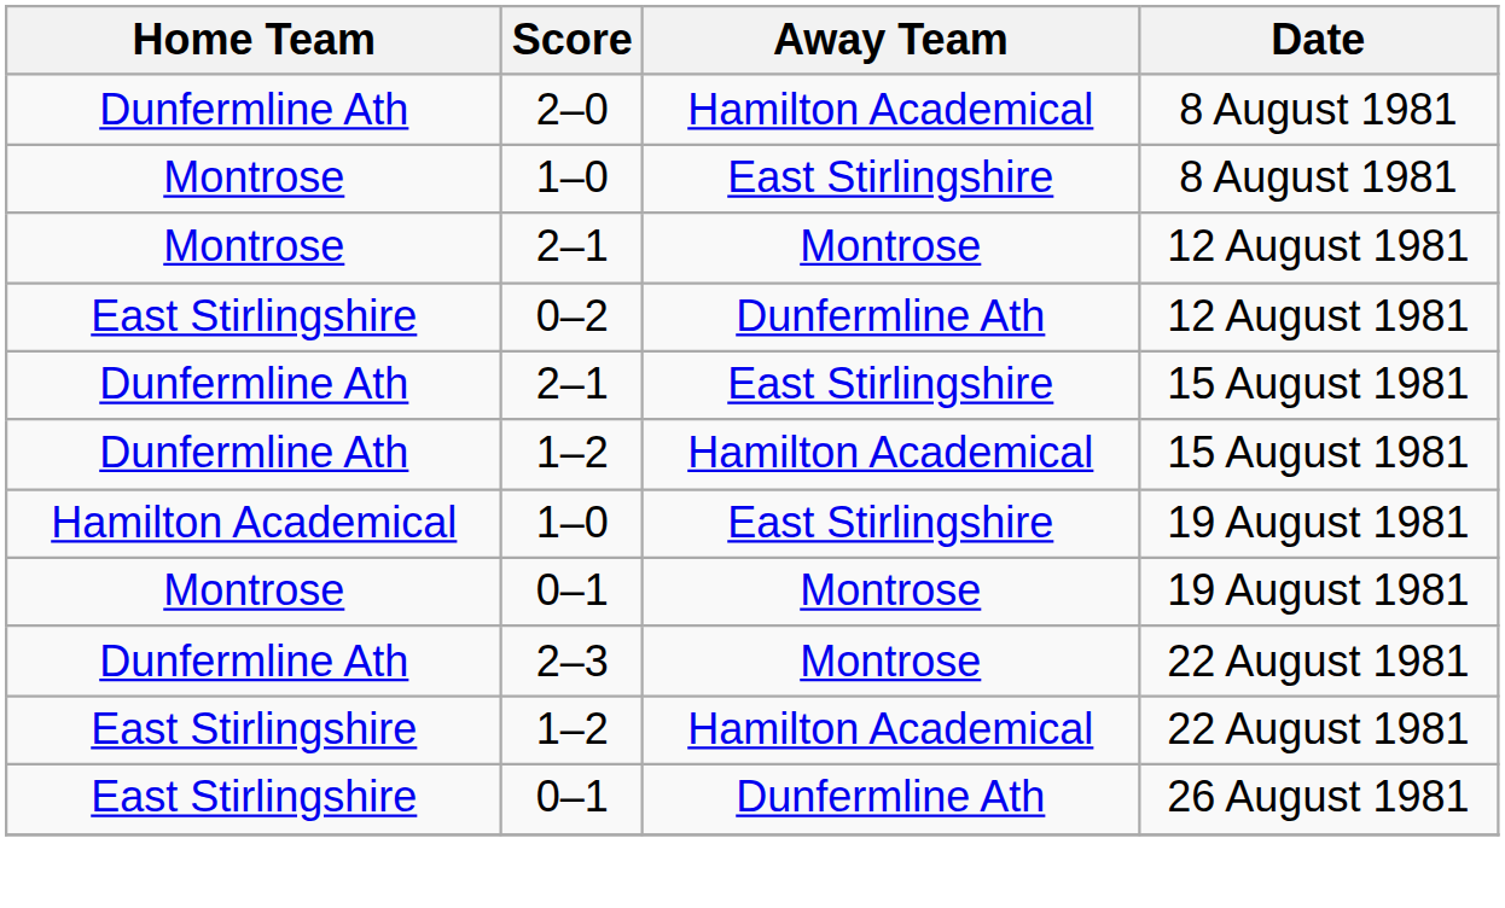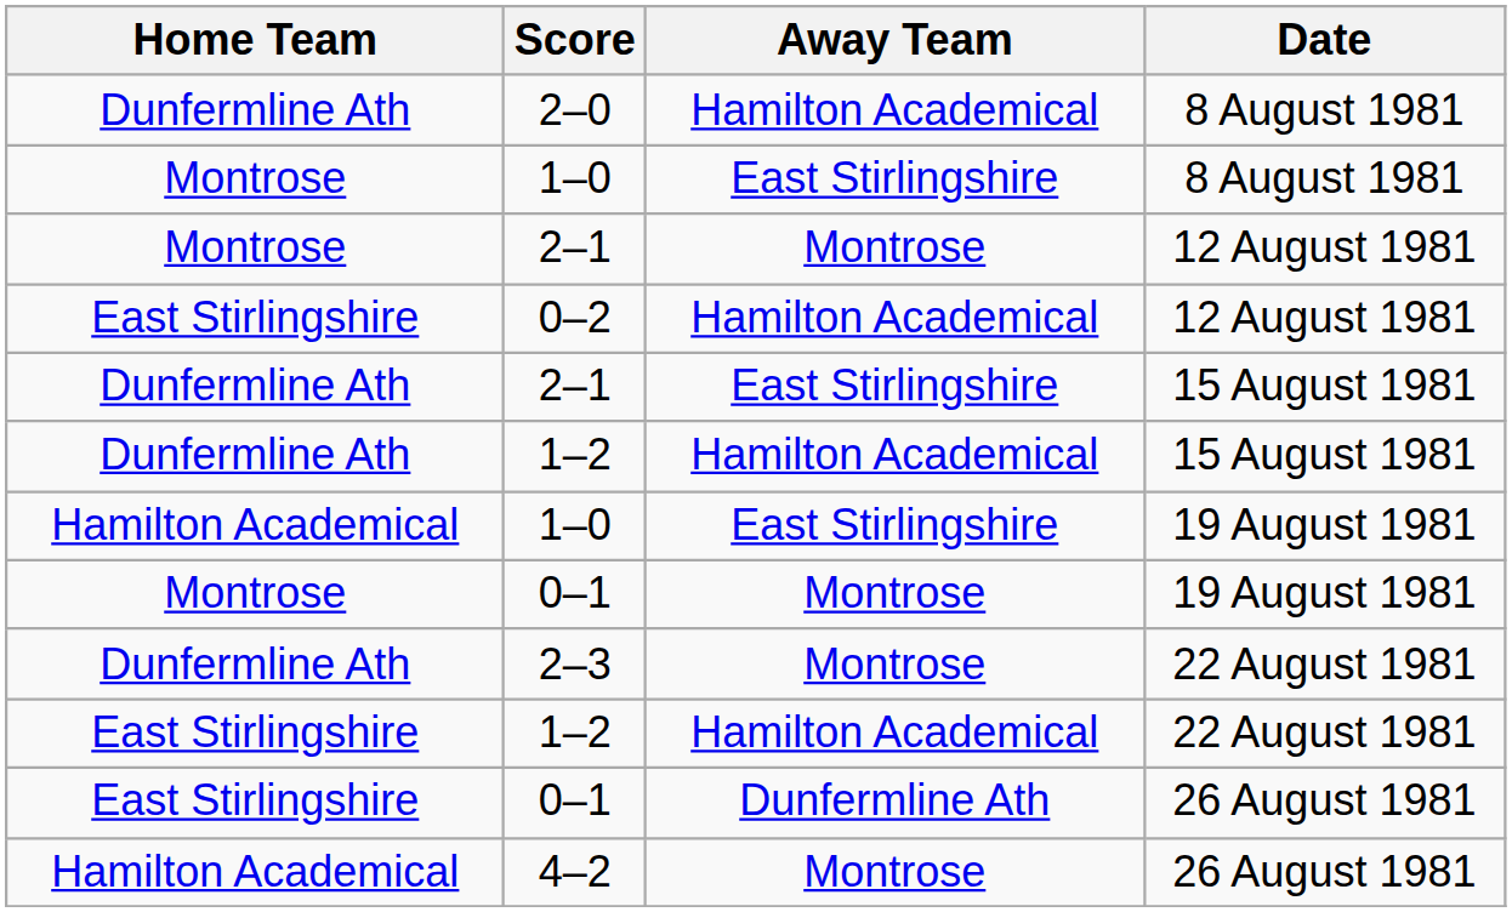 <table class="wikitable" style="text-align:center;">
 <tr>
 <th width=175>Home Team</th>
 <th width=20>Score</th>
 <th width=175>Away Team</th>
 <th width= 125>Date</th>
 </tr>
 <tr>
 <td><a href='#'>Dunfermline Ath</a></td>
 <td>2–0</td>
 <td><a href='#'>Hamilton Academical</a></td>
 <td>8 August 1981</td>
 </tr>
 <tr>
 <td><a href='#'>Montrose</a></td>
 <td>1–0</td>
 <td><a href='#'>East Stirlingshire</a></td>
 <td>8 August 1981</td>
 </tr>
 <tr>
 <td><a href='#'>Montrose</a></td>
 <td>2–1</td>
 <td><a href='#'>Montrose</a></td>
 <td>12 August 1981</td>
 </tr>
 <tr>
 <td><a href='#'>East Stirlingshire</a></td>
 <td>0–2</td>
-<td><a href='#'>Dunfermline Ath</a></td>
+<td><a href='#'>Hamilton Academical</a></td>
 <td>12 August 1981</td>
 </tr>
 <tr>
 <td><a href='#'>Dunfermline Ath</a></td>
 <td>2–1</td>
 <td><a href='#'>East Stirlingshire</a></td>
 <td>15 August 1981</td>
 </tr>
 <tr>
 <td><a href='#'>Dunfermline Ath</a></td>
 <td>1–2</td>
 <td><a href='#'>Hamilton Academical</a></td>
 <td>15 August 1981</td>
 </tr>
 <tr>
 <td><a href='#'>Hamilton Academical</a></td>
 <td>1–0</td>
 <td><a href='#'>East Stirlingshire</a></td>
 <td>19 August 1981</td>
 </tr>
 <tr>
 <td><a href='#'>Montrose</a></td>
 <td>0–1</td>
 <td><a href='#'>Montrose</a></td>
 <td>19 August 1981</td>
 </tr>
 <tr>
 <td><a href='#'>Dunfermline Ath</a></td>
 <td>2–3</td>
 <td><a href='#'>Montrose</a></td>
 <td>22 August 1981</td>
 </tr>
 <tr>
 <td><a href='#'>East Stirlingshire</a></td>
 <td>1–2</td>
 <td><a href='#'>Hamilton Academical</a></td>
 <td>22 August 1981</td>
 </tr>
 <tr>
 <td><a href='#'>East Stirlingshire</a></td>
 <td>0–1</td>
 <td><a href='#'>Dunfermline Ath</a></td>
 <td>26 August 1981</td>
 </tr>
 <tr>
+<td><a href='#'>Hamilton Academical</a></td>
+<td>4–2</td>
+<td><a href='#'>Montrose</a></td>
+<td>26 August 1981</td>
+</tr>
+<tr>
 </tr>
 </table>
